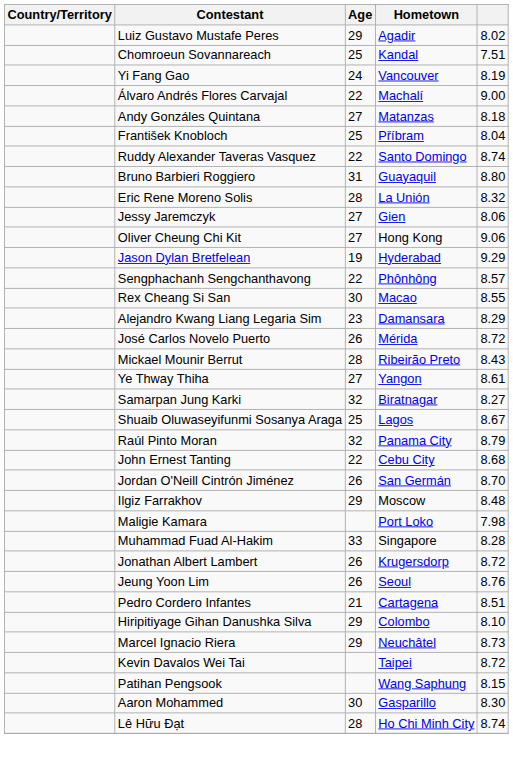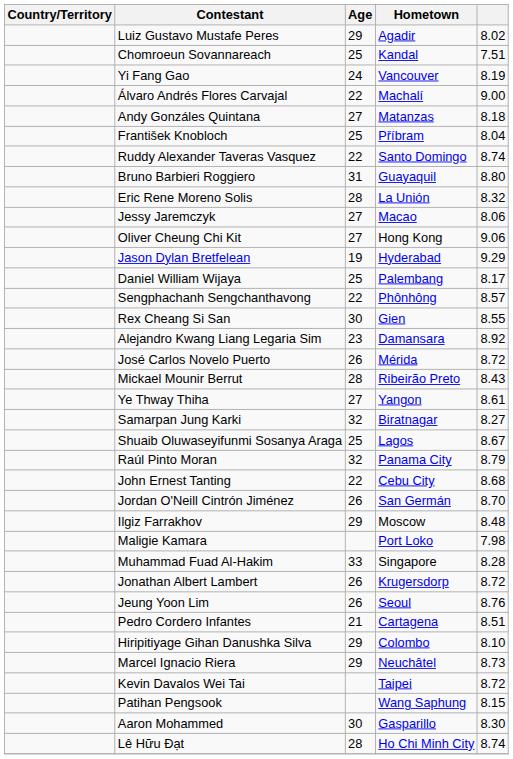 <table class="wikitable sortable" style="font-size:90%;">
 <tr>
 <th>Country/Territory</th>
 <th>Contestant</th>
 <th>Age</th>
 <th>Hometown</th>
 <th scope="col"></th>
 </tr>
 <tr>
 <td></td>
 <td>Luiz Gustavo Mustafe Peres</td>
 <td>29</td>
 <td><a href='#'>Agadir</a></td>
 <td>8.02</td>
 </tr>
 <tr>
 <td></td>
 <td>Chomroeun Sovannareach</td>
 <td>25</td>
 <td><a href='#'>Kandal</a></td>
 <td>7.51</td>
 </tr>
 <tr>
 <td></td>
 <td>Yi Fang Gao</td>
 <td>24</td>
 <td><a href='#'>Vancouver</a></td>
 <td>8.19</td>
 </tr>
 <tr>
 <td></td>
 <td>Álvaro Andrés Flores Carvajal</td>
 <td>22</td>
 <td><a href='#'>Machalí</a></td>
 <td>9.00</td>
 </tr>
 <tr>
 <td></td>
 <td>Andy Gonzáles Quintana</td>
 <td>27</td>
 <td><a href='#'>Matanzas</a></td>
 <td>8.18</td>
 </tr>
 <tr>
 <td></td>
 <td>František Knobloch</td>
 <td>25</td>
 <td><a href='#'>Příbram</a></td>
 <td>8.04</td>
 </tr>
 <tr>
 <td></td>
 <td>Ruddy Alexander Taveras Vasquez</td>
 <td>22</td>
 <td><a href='#'>Santo Domingo</a></td>
 <td>8.74</td>
 </tr>
 <tr>
 <td></td>
 <td>Bruno Barbieri Roggiero</td>
 <td>31</td>
 <td><a href='#'>Guayaquil</a></td>
 <td>8.80</td>
 </tr>
 <tr>
 <td></td>
 <td>Eric Rene Moreno Solis</td>
 <td>28</td>
 <td><a href='#'>La Unión</a></td>
 <td>8.32</td>
 </tr>
 <tr>
 <td></td>
 <td>Jessy Jaremczyk</td>
 <td>27</td>
-<td><a href='#'>Gien</a></td>
+<td><a href='#'>Macao</a></td>
 <td>8.06</td>
 </tr>
 <tr>
 <td></td>
 <td>Oliver Cheung Chi Kit</td>
 <td>27</td>
 <td>Hong Kong</td>
 <td>9.06</td>
 </tr>
 <tr>
 <td></td>
 <td><a href='#'>Jason Dylan Bretfelean</a></td>
 <td>19</td>
 <td><a href='#'>Hyderabad</a></td>
 <td>9.29</td>
 </tr>
 <tr>
 <td></td>
+<td>Daniel William Wijaya</td>
+<td>25</td>
+<td><a href='#'>Palembang</a></td>
+<td>8.17</td>
+</tr>
+<tr>
+<td></td>
 <td>Sengphachanh Sengchanthavong</td>
 <td>22</td>
 <td><a href='#'>Phônhông</a></td>
 <td>8.57</td>
 </tr>
 <tr>
 <td></td>
 <td>Rex Cheang Si San</td>
 <td>30</td>
-<td><a href='#'>Macao</a></td>
+<td><a href='#'>Gien</a></td>
 <td>8.55</td>
 </tr>
 <tr>
 <td></td>
 <td>Alejandro Kwang Liang Legaria Sim</td>
 <td>23</td>
 <td><a href='#'>Damansara</a></td>
-<td>8.29</td>
+<td>8.92</td>
 </tr>
 <tr>
 <td></td>
 <td>José Carlos Novelo Puerto</td>
 <td>26</td>
 <td><a href='#'>Mérida</a></td>
 <td>8.72</td>
 </tr>
 <tr>
 <td></td>
 <td>Mickael Mounir Berrut</td>
 <td>28</td>
 <td><a href='#'>Ribeirão Preto</a></td>
 <td>8.43</td>
 </tr>
 <tr>
 <td></td>
 <td>Ye Thway Thiha</td>
 <td>27</td>
 <td><a href='#'>Yangon</a></td>
 <td>8.61</td>
 </tr>
 <tr>
 <td></td>
 <td>Samarpan Jung Karki</td>
 <td>32</td>
 <td><a href='#'>Biratnagar</a></td>
 <td>8.27</td>
 </tr>
 <tr>
 <td></td>
 <td>Shuaib Oluwaseyifunmi Sosanya Araga</td>
 <td>25</td>
 <td><a href='#'>Lagos</a></td>
 <td>8.67</td>
 </tr>
 <tr>
 <td></td>
 <td>Raúl Pinto Moran</td>
 <td>32</td>
 <td><a href='#'>Panama City</a></td>
 <td>8.79</td>
 </tr>
 <tr>
 <td></td>
 <td>John Ernest Tanting</td>
 <td>22</td>
 <td><a href='#'>Cebu City</a></td>
 <td>8.68</td>
 </tr>
 <tr>
 <td></td>
 <td>Jordan O'Neill Cintrón Jiménez</td>
 <td>26</td>
 <td><a href='#'>San Germán</a></td>
 <td>8.70</td>
 </tr>
 <tr>
 <td></td>
 <td>Ilgiz Farrakhov </td>
 <td>29</td>
 <td>Moscow</td>
 <td>8.48</td>
 </tr>
 <tr>
 <td></td>
 <td>Maligie Kamara</td>
 <td></td>
 <td><a href='#'>Port Loko</a></td>
 <td>7.98</td>
 </tr>
 <tr>
 <td></td>
 <td>Muhammad Fuad Al-Hakim</td>
 <td>33</td>
 <td>Singapore</td>
 <td>8.28</td>
 </tr>
 <tr>
 <td></td>
 <td>Jonathan Albert Lambert</td>
 <td>26</td>
 <td><a href='#'>Krugersdorp</a></td>
 <td>8.72</td>
 </tr>
 <tr>
 <td></td>
 <td>Jeung Yoon Lim</td>
 <td>26</td>
 <td><a href='#'>Seoul</a></td>
 <td>8.76</td>
 </tr>
 <tr>
 <td></td>
 <td>Pedro Cordero Infantes</td>
 <td>21</td>
 <td><a href='#'>Cartagena</a></td>
 <td>8.51</td>
 </tr>
 <tr>
 <td></td>
 <td>Hiripitiyage Gihan Danushka Silva</td>
 <td>29</td>
 <td><a href='#'>Colombo</a></td>
 <td>8.10</td>
 </tr>
 <tr>
 <td></td>
 <td>Marcel Ignacio Riera</td>
 <td>29</td>
 <td><a href='#'>Neuchâtel</a></td>
 <td>8.73</td>
 </tr>
 <tr>
 <td></td>
 <td>Kevin Davalos Wei Tai</td>
 <td></td>
 <td><a href='#'>Taipei</a></td>
 <td>8.72</td>
 </tr>
 <tr>
 <td></td>
 <td>Patihan Pengsook</td>
 <td></td>
 <td><a href='#'>Wang Saphung</a></td>
 <td>8.15</td>
 </tr>
 <tr>
 <td></td>
 <td>Aaron Mohammed</td>
 <td>30</td>
 <td><a href='#'>Gasparillo</a></td>
 <td>8.30</td>
 </tr>
 <tr>
 <td></td>
 <td>Lê Hữu Đạt</td>
 <td>28</td>
 <td><a href='#'>Ho Chi Minh City</a></td>
 <td>8.74</td>
 </tr>
 <tr>
 </tr>
 </table>
